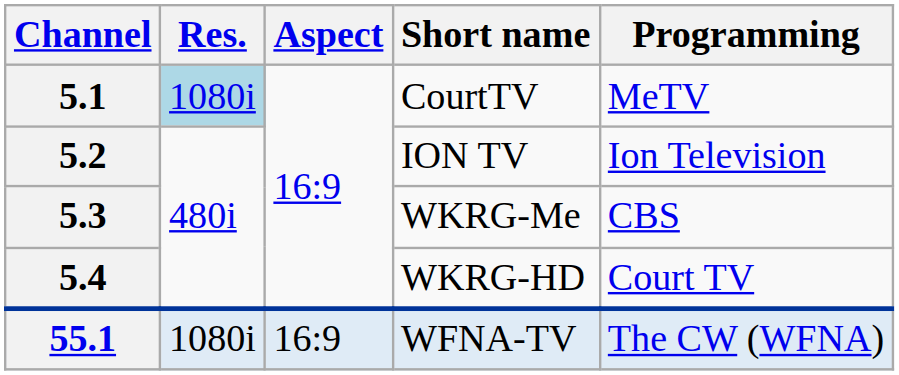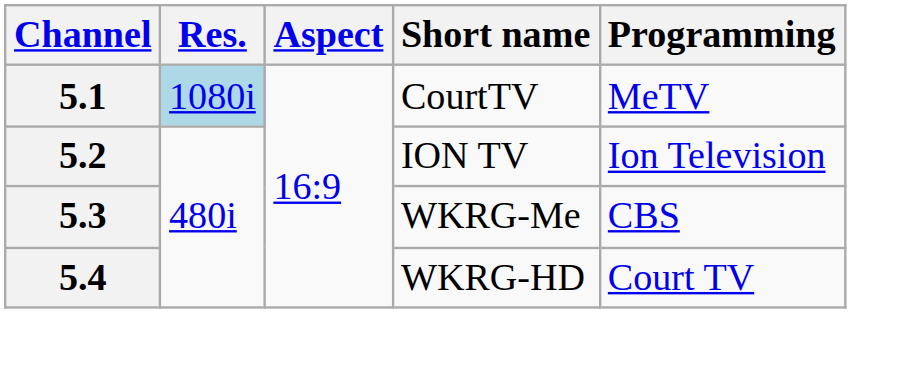 <table class="wikitable">
 <tr>
 <th scope = "col"><a href='#'>Channel</a></th>
 <th scope = "col"><a href='#'>Res.</a></th>
 <th scope = "col"><a href='#'>Aspect</a></th>
 <th scope = "col">Short name</th>
 <th scope = "col">Programming</th>
 </tr>
 <tr>
 <th scope = "row">5.1</th>
 <td style="background: lightblue;"><a href='#'>1080i</a></td>
 <td rowspan=4><a href='#'>16:9</a></td>
 <td>CourtTV</td>
 <td><a href='#'>MeTV</a></td>
 </tr>
 <tr>
 <th scope = "row">5.2</th>
 <td rowspan=3><a href='#'>480i</a></td>
 <td>ION TV</td>
 <td><a href='#'>Ion Television</a></td>
 </tr>
 <tr>
 <th scope = "row">5.3</th>
 <td>WKRG-Me</td>
 <td><a href='#'>CBS</a></td>
 </tr>
 <tr>
 <th scope = "row">5.4</th>
 <td>WKRG-HD</td>
 <td><a href='#'>Court TV</a></td>
 </tr>
-<tr style="background-color:#DFEBF6; border-top: 2px solid #003399;">
-<th scope = "row"><a href='#'>55.1</a></th>
-<td>1080i</td>
-<td>16:9</td>
-<td>WFNA-TV</td>
-<td><a href='#'>The CW</a> (<a href='#'>WFNA</a>)</td>
-</tr>
 </table>
